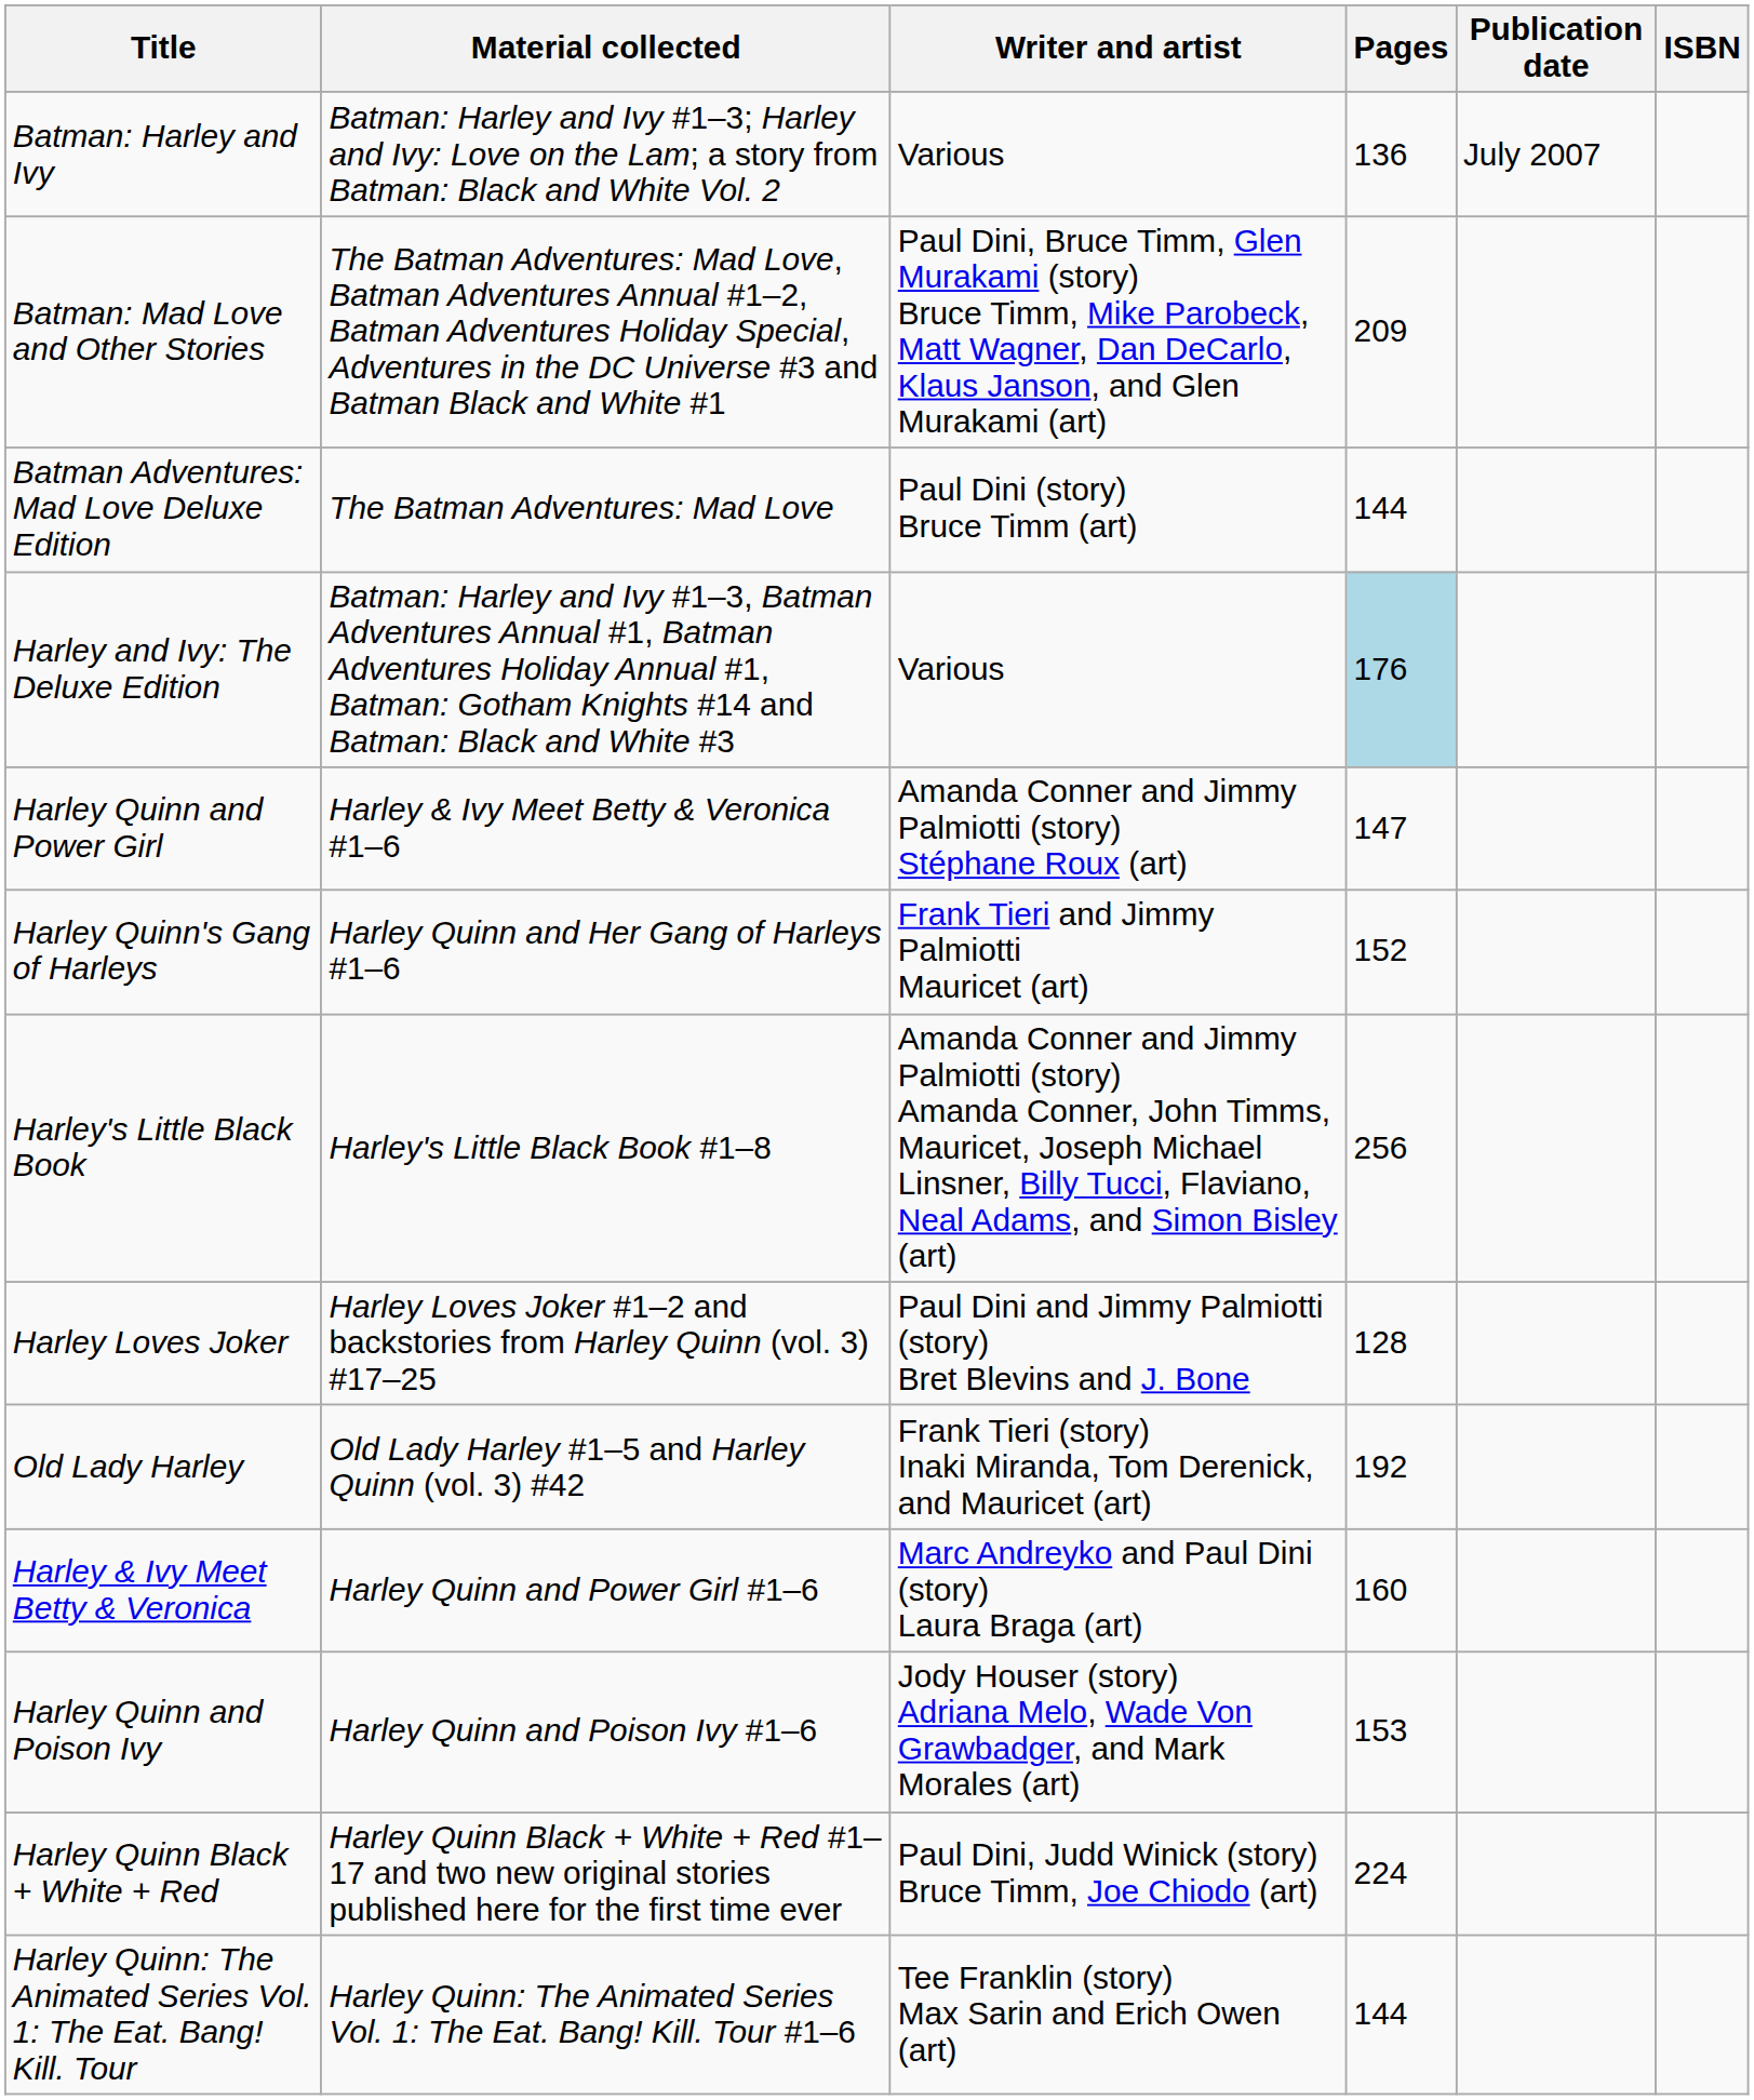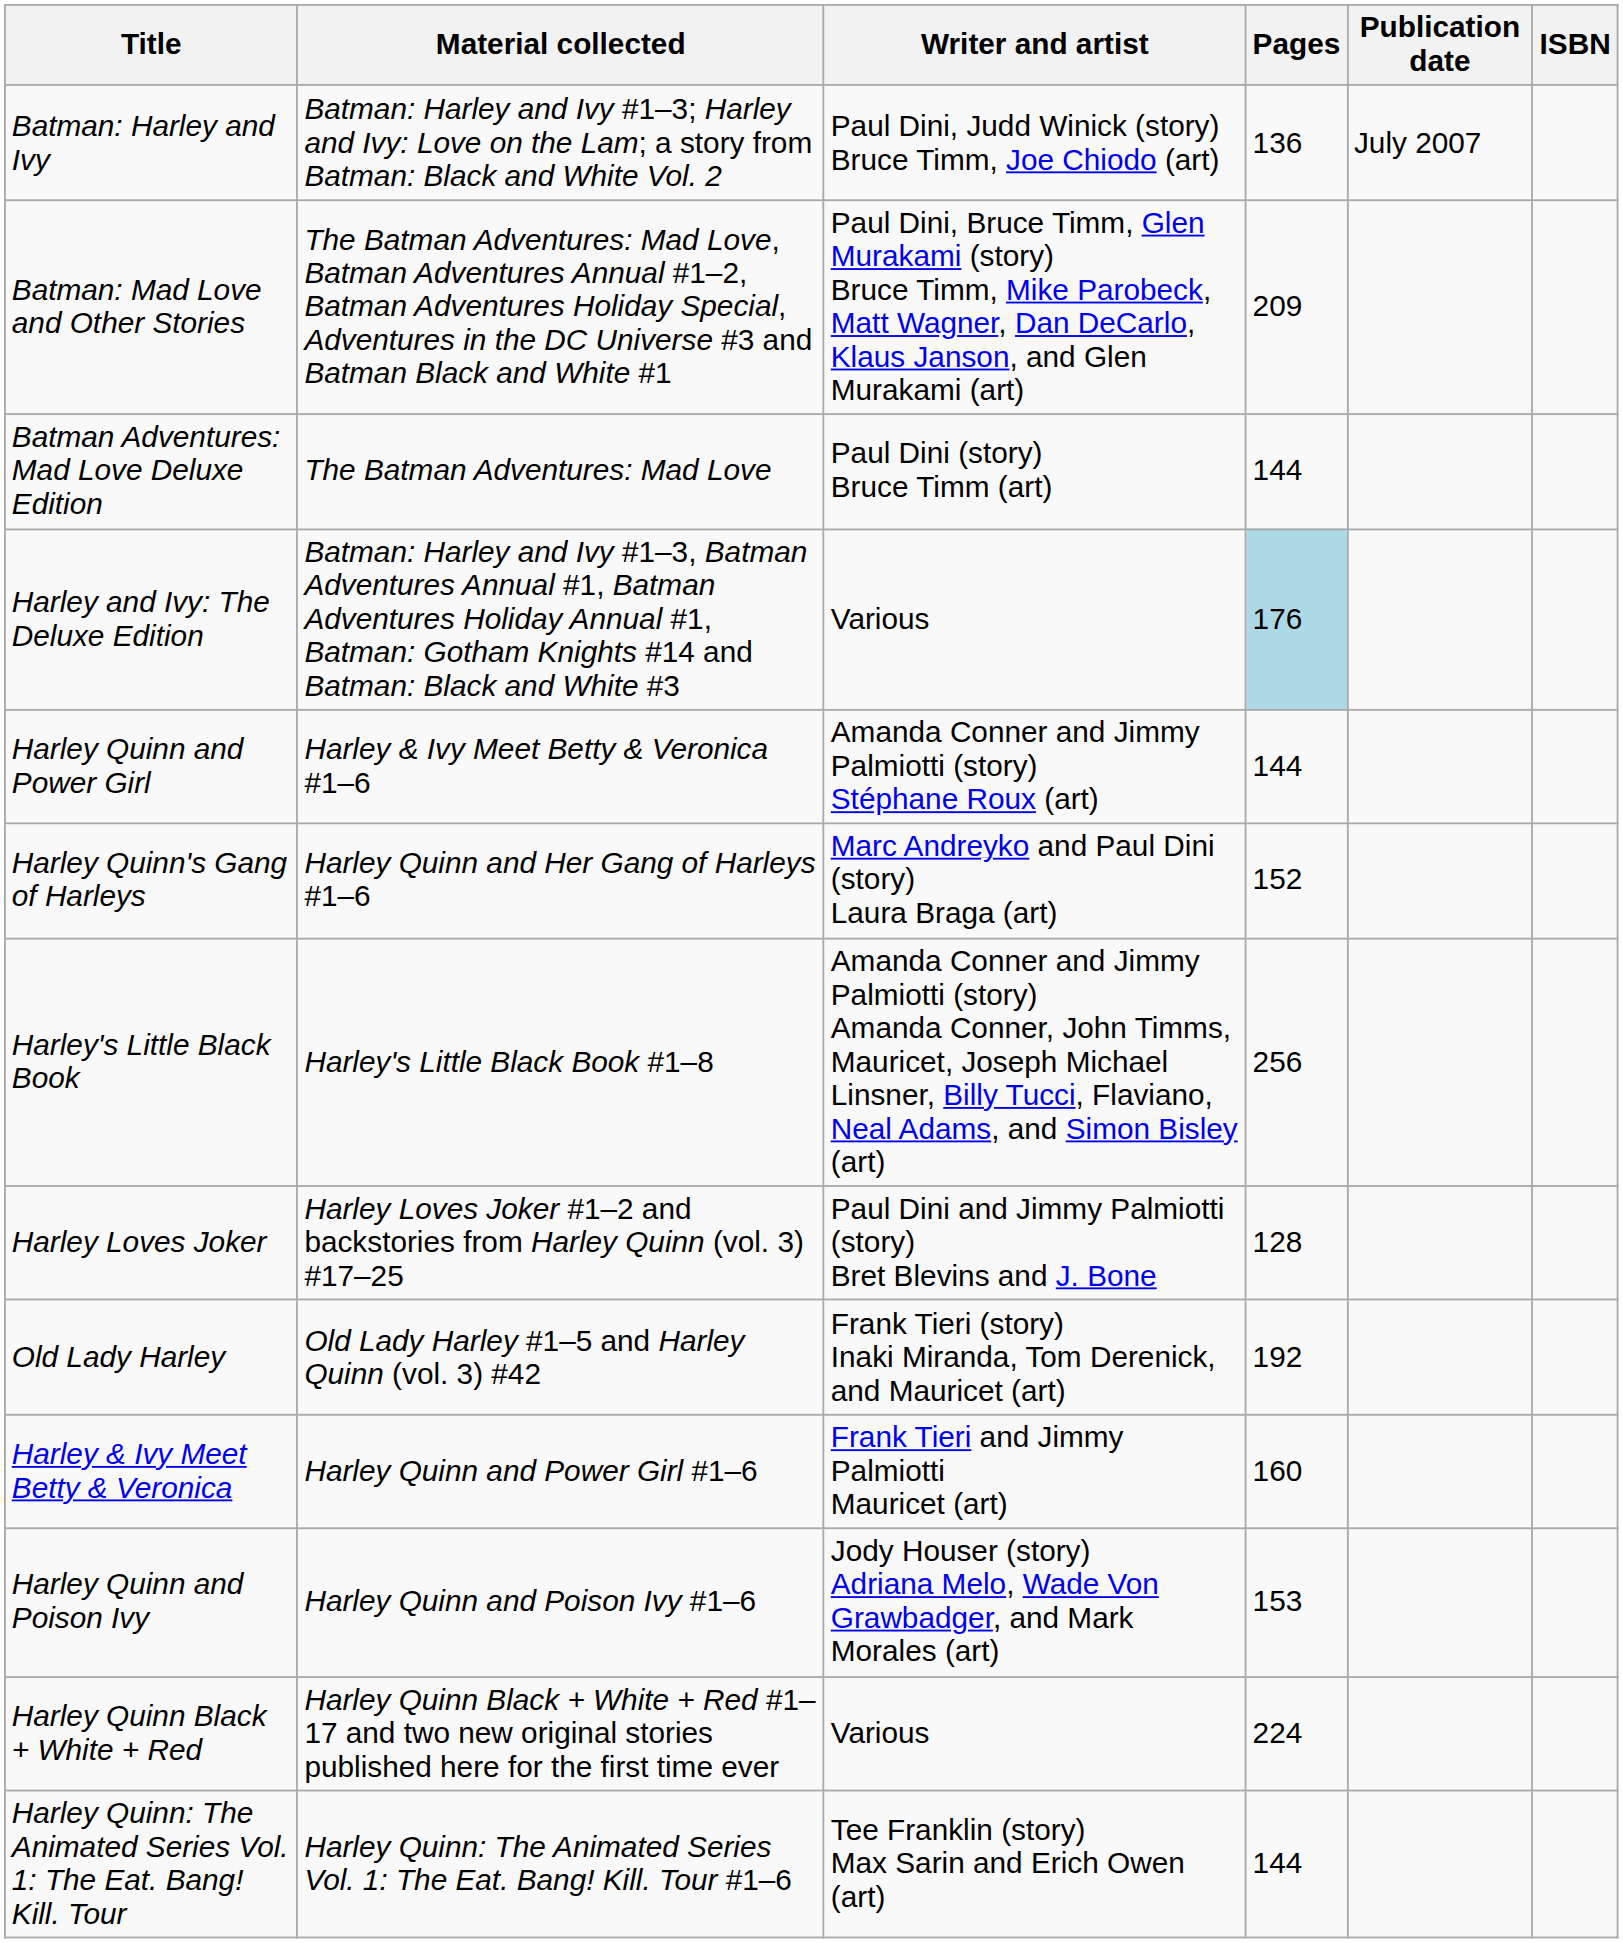 <table class="wikitable mw-collapsible autocollapse">
 <tr>
 <th>Title</th>
 <th>Material collected</th>
 <th>Writer and artist</th>
 <th>Pages</th>
 <th>Publication date</th>
 <th>ISBN</th>
 </tr>
 <tr>
 <td><em>Batman: Harley and Ivy</em></td>
 <td><em>Batman: Harley and Ivy</em> #1–3; <em>Harley and Ivy: Love on the Lam</em>; a story from <em>Batman: Black and White Vol. 2</em></td>
-<td>Various</td>
+<td>Paul Dini, Judd Winick (story)<br>Bruce Timm, <a href='#'>Joe Chiodo</a> (art)</td>
 <td>136</td>
 <td>July 2007</td>
 <td></td>
 </tr>
 <tr>
 <td><em>Batman: Mad Love and Other Stories</em></td>
 <td><em>The Batman Adventures: Mad Love</em>, <em>Batman Adventures Annual</em> #1–2, <em>Batman Adventures Holiday Special</em>, <em>Adventures in the DC Universe</em> #3 and <em>Batman Black and White</em> #1</td>
 <td>Paul Dini, Bruce Timm, <a href='#'>Glen Murakami</a> (story)<br> Bruce Timm, <a href='#'>Mike Parobeck</a>, <a href='#'>Matt Wagner</a>, <a href='#'>Dan DeCarlo</a>, <a href='#'>Klaus Janson</a>, and Glen Murakami (art)</td>
 <td>209</td>
 <td></td>
 <td></td>
 </tr>
 <tr>
 <td><em>Batman Adventures: Mad Love Deluxe Edition</em></td>
 <td><em>The Batman Adventures: Mad Love</em></td>
 <td>Paul Dini (story)<br>Bruce Timm (art)</td>
 <td>144</td>
 <td></td>
 <td></td>
 </tr>
 <tr>
 <td><em>Harley and Ivy: The Deluxe Edition</em></td>
 <td><em>Batman: Harley and Ivy</em> #1–3, <em>Batman Adventures Annual</em> #1, <em>Batman Adventures Holiday Annual</em> #1, <em>Batman: Gotham Knights</em> #14 and <em>Batman: Black and White</em> #3</td>
 <td>Various</td>
 <td style="background: lightblue;">176</td>
 <td></td>
 <td></td>
 </tr>
 <tr>
 <td><em>Harley Quinn and Power Girl</em></td>
 <td><em>Harley & Ivy Meet Betty & Veronica</em> #1–6</td>
 <td>Amanda Conner and Jimmy Palmiotti (story)<br><a href='#'>Stéphane Roux</a> (art)</td>
-<td>147</td>
+<td>144</td>
 <td></td>
 <td></td>
 </tr>
 <tr>
 <td><em>Harley Quinn's Gang of Harleys</em></td>
 <td><em>Harley Quinn and Her Gang of Harleys</em> #1–6</td>
-<td><a href='#'>Frank Tieri</a> and Jimmy Palmiotti<br>Mauricet (art)</td>
+<td><a href='#'>Marc Andreyko</a> and Paul Dini (story)<br>Laura Braga (art)</td>
 <td>152</td>
 <td></td>
 <td></td>
 </tr>
 <tr>
 <td><em>Harley's Little Black Book</em></td>
 <td><em>Harley's Little Black Book</em> #1–8</td>
 <td>Amanda Conner and Jimmy Palmiotti (story)<br>Amanda Conner, John Timms, Mauricet, Joseph Michael Linsner, <a href='#'>Billy Tucci</a>, Flaviano, <a href='#'>Neal Adams</a>, and <a href='#'>Simon Bisley</a> (art)</td>
 <td>256</td>
 <td></td>
 <td></td>
 </tr>
 <tr>
 <td><em>Harley Loves Joker</em></td>
 <td><em>Harley Loves Joker</em> #1–2 and backstories from <em>Harley Quinn</em> (vol. 3) #17–25</td>
 <td>Paul Dini and Jimmy Palmiotti (story)<br>Bret Blevins and <a href='#'>J. Bone</a></td>
 <td>128</td>
 <td></td>
 <td></td>
 </tr>
 <tr>
 <td><em>Old Lady Harley</em></td>
 <td><em>Old Lady Harley</em> #1–5 and <em>Harley Quinn</em> (vol. 3) #42</td>
 <td>Frank Tieri (story)<br>Inaki Miranda, Tom Derenick, and Mauricet (art)</td>
 <td>192</td>
 <td></td>
 <td></td>
 </tr>
 <tr>
 <td><em><a href='#'>Harley & Ivy Meet Betty & Veronica</a></em></td>
 <td><em>Harley Quinn and Power Girl</em> #1–6</td>
-<td><a href='#'>Marc Andreyko</a> and Paul Dini (story)<br>Laura Braga (art)</td>
+<td><a href='#'>Frank Tieri</a> and Jimmy Palmiotti<br>Mauricet (art)</td>
 <td>160</td>
 <td></td>
 <td></td>
 </tr>
 <tr>
 <td><em>Harley Quinn and Poison Ivy</em></td>
 <td><em>Harley Quinn and Poison Ivy</em> #1–6</td>
 <td>Jody Houser (story)<br><a href='#'>Adriana Melo</a>, <a href='#'>Wade Von Grawbadger</a>, and Mark Morales (art)</td>
 <td>153</td>
 <td></td>
 <td></td>
 </tr>
 <tr>
 <td><em>Harley Quinn Black + White + Red</em></td>
 <td><em>Harley Quinn Black + White + Red</em> #1–17 and two new original stories published here for the first time ever</td>
-<td>Paul Dini, Judd Winick (story)<br>Bruce Timm, <a href='#'>Joe Chiodo</a> (art)</td>
+<td>Various</td>
 <td>224</td>
 <td></td>
 <td></td>
 </tr>
 <tr>
 <td><em>Harley Quinn: The Animated Series Vol. 1: The Eat. Bang! Kill. Tour</em></td>
 <td><em>Harley Quinn: The Animated Series Vol. 1: The Eat. Bang! Kill. Tour</em> #1–6</td>
 <td>Tee Franklin (story)<br>Max Sarin and Erich Owen (art)</td>
 <td>144</td>
 <td></td>
 <td></td>
 </tr>
 </table>
